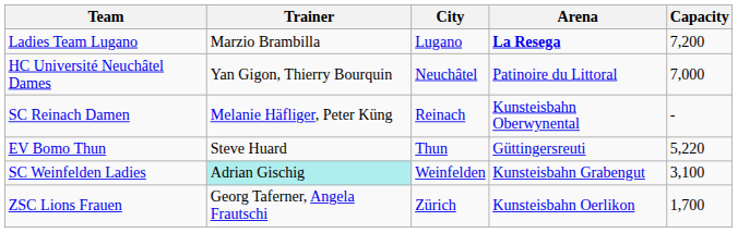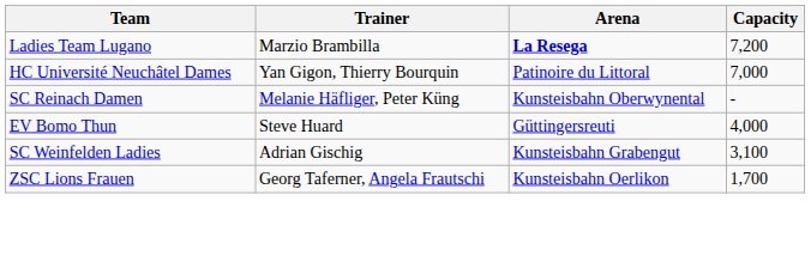 <table class="wikitable" style="text-align:left" width=60%>
 <tr>
 <th>Team</th>
 <th>Trainer</th>
-<th>City</th>
 <th>Arena</th>
 <th>Capacity</th>
 </tr>
 <tr>
 <td><a href='#'>Ladies Team Lugano</a></td>
 <td>Marzio Brambilla</td>
-<td><a href='#'>Lugano</a></td>
 <td><strong><a href='#'>La Resega</a></strong></td>
 <td>7,200</td>
 </tr>
 <tr>
 <td><a href='#'>HC Université Neuchâtel Dames</a></td>
 <td>Yan Gigon, Thierry Bourquin</td>
-<td><a href='#'>Neuchâtel</a></td>
 <td><a href='#'>Patinoire du Littoral</a></td>
 <td>7,000</td>
 </tr>
 <tr>
 <td><a href='#'>SC Reinach Damen</a></td>
 <td><a href='#'>Melanie Häfliger</a>, Peter Küng</td>
-<td><a href='#'>Reinach</a></td>
 <td><a href='#'>Kunsteisbahn Oberwynental</a></td>
 <td>-</td>
 </tr>
 <tr>
 <td><a href='#'>EV Bomo Thun</a></td>
 <td>Steve Huard</td>
-<td><a href='#'>Thun</a></td>
 <td><a href='#'>Güttingersreuti</a></td>
-<td>5,220</td>
+<td>4,000</td>
 </tr>
 <tr>
 <td><a href='#'>SC Weinfelden Ladies</a></td>
-<td style="background: paleturquoise;">Adrian Gischig</td>
-<td><a href='#'>Weinfelden</a></td>
+<td>Adrian Gischig</td>
 <td><a href='#'>Kunsteisbahn Grabengut</a></td>
 <td>3,100</td>
 </tr>
 <tr>
 <td><a href='#'>ZSC Lions Frauen</a></td>
 <td>Georg Taferner, <a href='#'>Angela Frautschi</a></td>
-<td><a href='#'>Zürich</a></td>
 <td><a href='#'>Kunsteisbahn Oerlikon</a></td>
 <td>1,700</td>
 </tr>
 </table>
